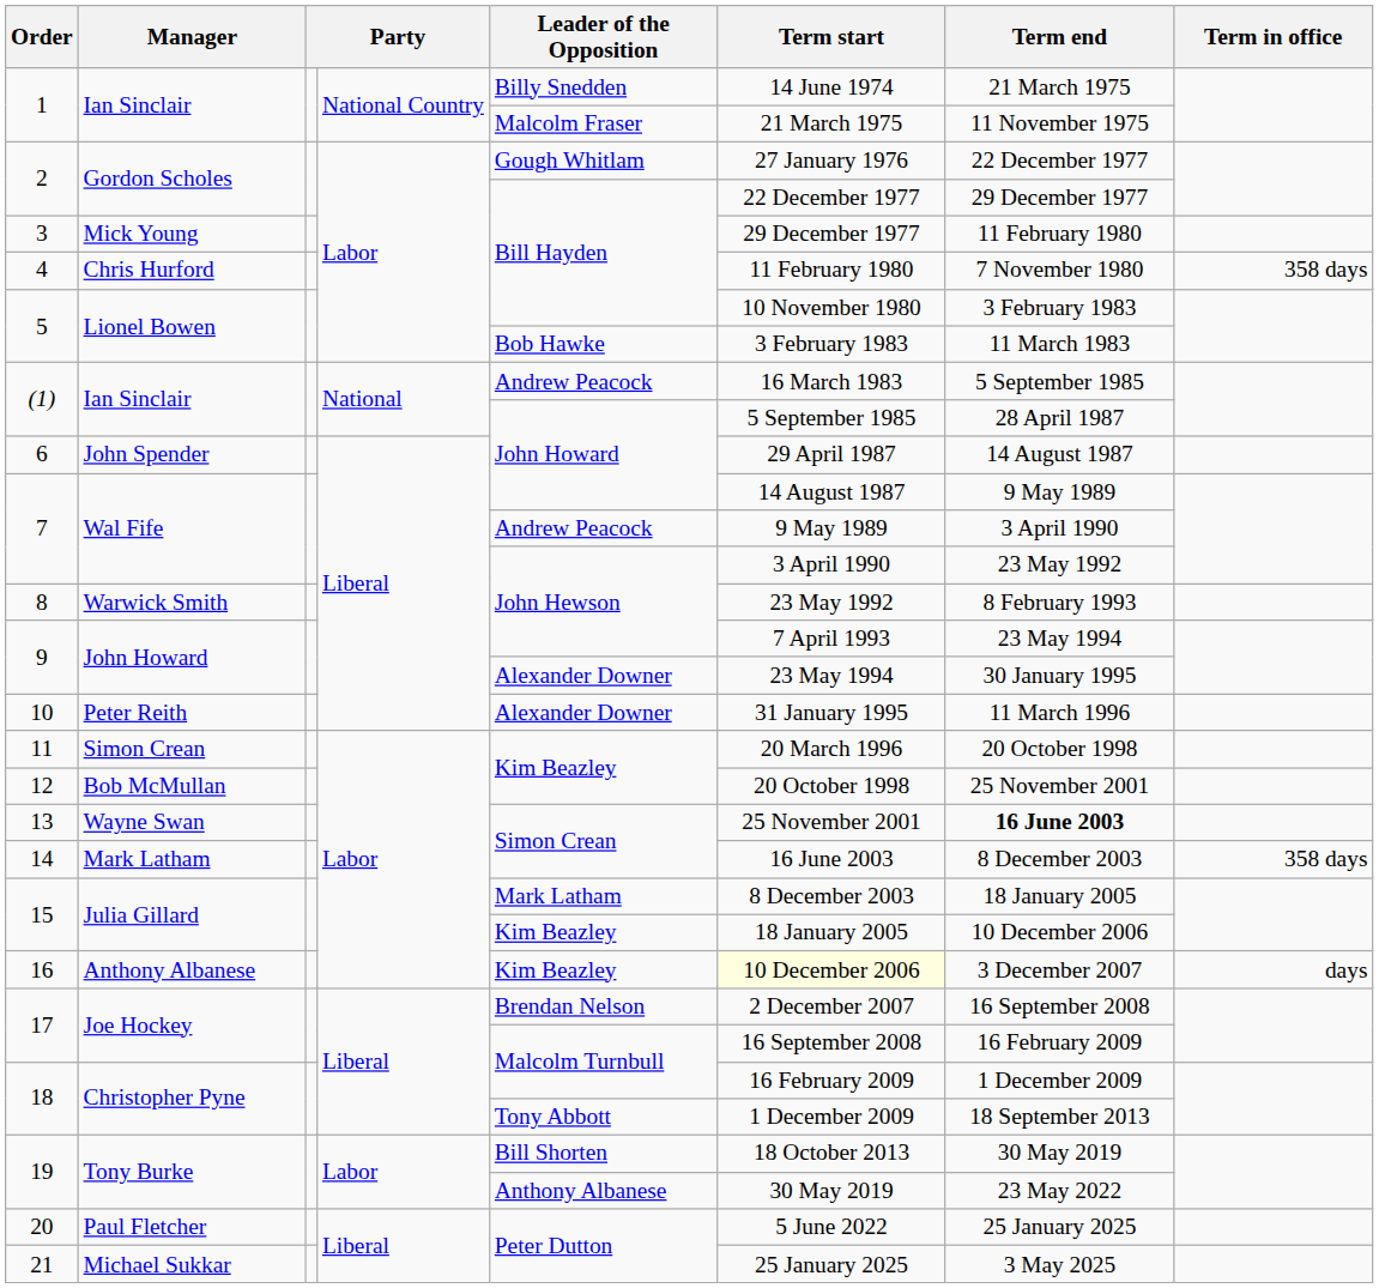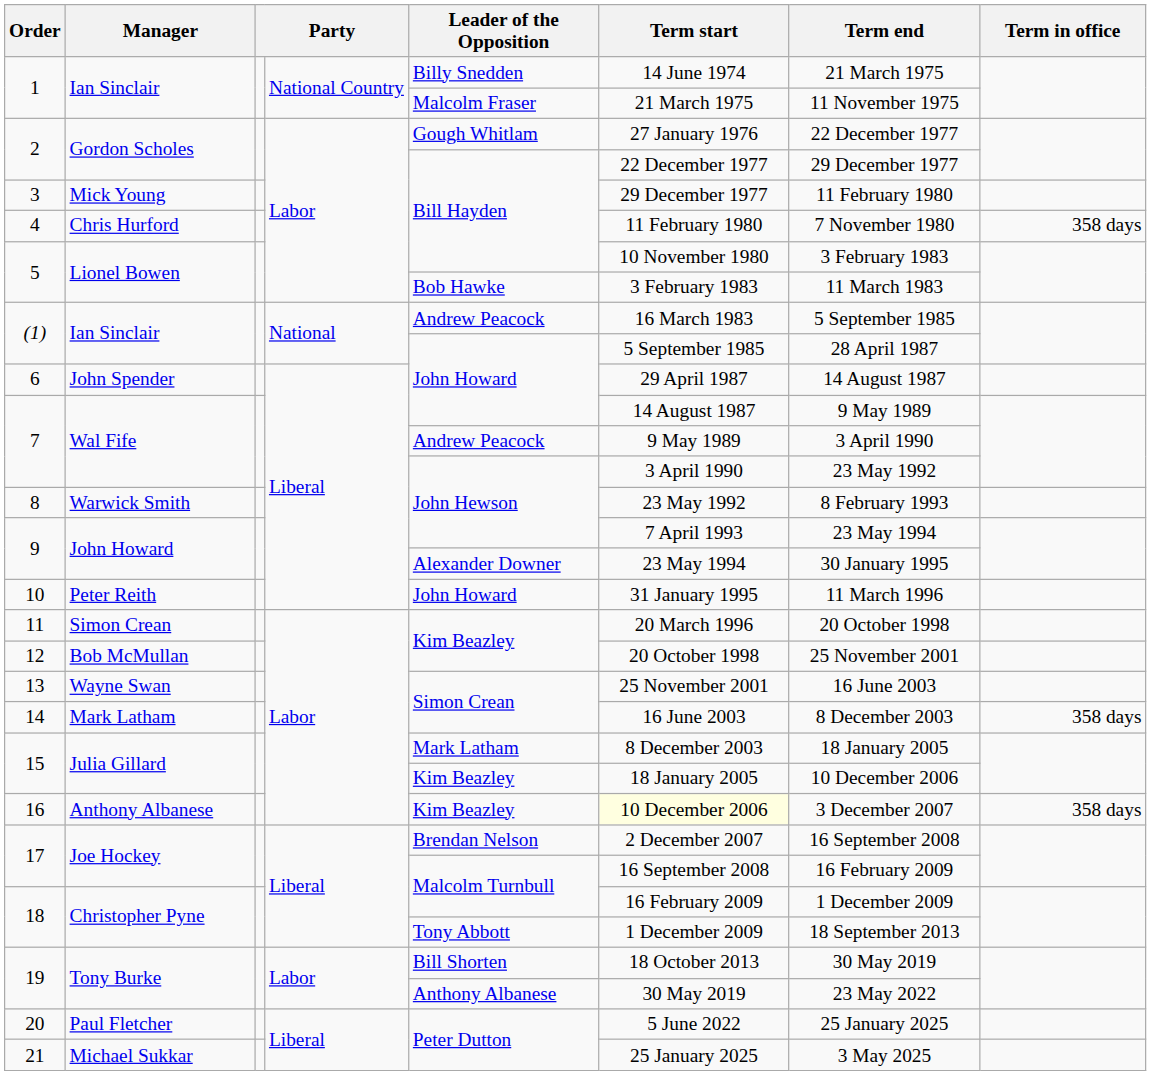 <table class="wikitable">
 <tr>
 <th width=5>Order</th>
 <th width=150>Manager</th>
 <th width=75 colspan="2">Party</th>
 <th width=150>Leader of the Opposition</th>
 <th width=150>Term start</th>
 <th width=150>Term end</th>
 <th width=130>Term in office</th>
 </tr>
 <tr>
 <td rowspan=2 align=center>1</td>
 <td rowspan=2><a href='#'>Ian Sinclair</a></td>
 <td rowspan="2" ></td>
 <td rowspan=2><a href='#'>National Country</a></td>
 <td><a href='#'>Billy Snedden</a></td>
 <td align=center>14 June 1974</td>
 <td align=center>21 March 1975</td>
 <td rowspan=2  align=right></td>
 </tr>
 <tr>
 <td><a href='#'>Malcolm Fraser</a></td>
 <td align=center>21 March 1975</td>
 <td align=center>11 November 1975</td>
 </tr>
 <tr>
 <td rowspan=2 align=center>2</td>
 <td rowspan=2><a href='#'>Gordon Scholes</a></td>
 <td rowspan="2" ></td>
 <td rowspan=6><a href='#'>Labor</a></td>
 <td><a href='#'>Gough Whitlam</a></td>
 <td align=center>27 January 1976</td>
 <td align=center>22 December 1977</td>
 <td rowspan=2  align=right></td>
 </tr>
 <tr>
 <td rowspan=4><a href='#'>Bill Hayden</a></td>
 <td align=center>22 December 1977</td>
 <td align=center>29 December 1977</td>
 </tr>
 <tr>
 <td align=center>3</td>
 <td><a href='#'>Mick Young</a></td>
 <td></td>
 <td align=center>29 December 1977</td>
 <td align=center>11 February 1980</td>
 <td align=right></td>
 </tr>
 <tr>
 <td align=center>4</td>
 <td><a href='#'>Chris Hurford</a></td>
 <td></td>
 <td align=center>11 February 1980</td>
 <td align=center>7 November 1980</td>
 <td align=right>358 days</td>
 </tr>
 <tr>
 <td rowspan=2 align=center>5</td>
 <td rowspan=2><a href='#'>Lionel Bowen</a></td>
 <td rowspan="2" ></td>
 <td align=center>10 November 1980</td>
 <td align=center>3 February 1983</td>
 <td rowspan=2  align=right></td>
 </tr>
 <tr>
 <td><a href='#'>Bob Hawke</a></td>
 <td align=center>3 February 1983</td>
 <td align=center>11 March 1983</td>
 </tr>
 <tr>
 <td rowspan=2 align=center><em>(1)</em></td>
 <td rowspan=2><a href='#'>Ian Sinclair</a></td>
 <td rowspan="2" ></td>
 <td rowspan=2><a href='#'>National</a></td>
 <td><a href='#'>Andrew Peacock</a></td>
 <td align=center>16 March 1983</td>
 <td align=center>5 September 1985</td>
 <td rowspan=2  align=right></td>
 </tr>
 <tr>
 <td rowspan=3><a href='#'>John Howard</a></td>
 <td align=center>5 September 1985</td>
 <td align=center>28 April 1987</td>
 </tr>
 <tr>
 <td align=center>6</td>
 <td><a href='#'>John Spender</a></td>
 <td></td>
 <td rowspan=8><a href='#'>Liberal</a></td>
 <td align=center>29 April 1987</td>
 <td align=center>14 August 1987</td>
 <td align=right></td>
 </tr>
 <tr>
 <td rowspan=3 align=center>7</td>
 <td rowspan=3><a href='#'>Wal Fife</a></td>
 <td rowspan="3" ></td>
 <td align=center>14 August 1987</td>
 <td align=center>9 May 1989</td>
 <td rowspan=3   align=right></td>
 </tr>
 <tr>
 <td><a href='#'>Andrew Peacock</a></td>
 <td align=center>9 May 1989</td>
 <td align=center>3 April 1990</td>
 </tr>
 <tr>
 <td rowspan=3><a href='#'>John Hewson</a></td>
 <td align=center>3 April 1990</td>
 <td align=center>23 May 1992</td>
 </tr>
 <tr>
 <td align=center>8</td>
 <td><a href='#'>Warwick Smith</a></td>
 <td></td>
 <td align=center>23 May 1992</td>
 <td align=center>8 February 1993</td>
 <td align=right></td>
 </tr>
 <tr>
 <td rowspan=2 align=center>9</td>
 <td rowspan=2><a href='#'>John Howard</a></td>
 <td rowspan="2" ></td>
 <td align=center>7 April 1993</td>
 <td align=center>23 May 1994</td>
 <td rowspan=2   align=right></td>
 </tr>
 <tr>
 <td><a href='#'>Alexander Downer</a></td>
 <td align=center>23 May 1994</td>
 <td align=center>30 January 1995</td>
 </tr>
 <tr>
 <td align=center>10</td>
 <td><a href='#'>Peter Reith</a></td>
 <td></td>
-<td><a href='#'>Alexander Downer</a></td>
+<td><a href='#'>John Howard</a></td>
 <td align=center>31 January 1995</td>
 <td align=center>11 March 1996</td>
 <td align=right></td>
 </tr>
 <tr>
 <td align=center>11</td>
 <td><a href='#'>Simon Crean</a></td>
 <td></td>
 <td rowspan= 7><a href='#'>Labor</a></td>
 <td rowspan= 2><a href='#'>Kim Beazley</a></td>
 <td align=center>20 March 1996</td>
 <td align=center>20 October 1998</td>
 <td align=right></td>
 </tr>
 <tr>
 <td align=center>12</td>
 <td><a href='#'>Bob McMullan</a></td>
 <td></td>
 <td align=center>20 October 1998</td>
 <td align=center>25 November 2001</td>
 <td align=right></td>
 </tr>
 <tr>
 <td align=center>13</td>
 <td><a href='#'>Wayne Swan</a></td>
 <td></td>
 <td rowspan= 2><a href='#'>Simon Crean</a></td>
 <td align=center>25 November 2001</td>
-<td align=center><strong>16 June 2003</strong></td>
+<td align=center>16 June 2003</td>
 <td align=right></td>
 </tr>
 <tr>
 <td align=center>14</td>
 <td><a href='#'>Mark Latham</a></td>
 <td></td>
 <td align=center>16 June 2003</td>
 <td align=center>8 December 2003</td>
 <td align=right>358 days</td>
 </tr>
 <tr>
 <td rowspan=2 align=center>15</td>
 <td rowspan=2><a href='#'>Julia Gillard</a></td>
 <td rowspan="2" ></td>
 <td><a href='#'>Mark Latham</a></td>
 <td align=center>8 December 2003</td>
 <td align=center>18 January 2005</td>
 <td rowspan=2  align=right></td>
 </tr>
 <tr>
 <td><a href='#'>Kim Beazley</a></td>
 <td align=center>18 January 2005</td>
 <td align=center>10 December 2006</td>
 </tr>
 <tr>
 <td align=center>16</td>
 <td><a href='#'>Anthony Albanese</a></td>
 <td></td>
 <td><a href='#'>Kim Beazley</a></td>
 <td align=center style="background: lightyellow;">10 December 2006</td>
 <td align=center>3 December 2007</td>
-<td align=right> days</td>
+<td align=right>358 days</td>
 </tr>
 <tr>
 <td rowspan=2 align=center>17</td>
 <td rowspan=2><a href='#'>Joe Hockey</a></td>
 <td rowspan="2" ></td>
 <td rowspan=4><a href='#'>Liberal</a></td>
 <td><a href='#'>Brendan Nelson</a></td>
 <td align=center>2 December 2007</td>
 <td align=center>16 September 2008</td>
 <td rowspan=2  align=right></td>
 </tr>
 <tr>
 <td rowspan=2><a href='#'>Malcolm Turnbull</a></td>
 <td align=center>16 September 2008</td>
 <td align=center>16 February 2009</td>
 </tr>
 <tr>
 <td rowspan=2 align=center>18</td>
 <td rowspan=2><a href='#'>Christopher Pyne</a></td>
 <td rowspan="2" ></td>
 <td align=center>16 February 2009</td>
 <td align=center>1 December 2009</td>
 <td rowspan=2  align=right></td>
 </tr>
 <tr>
 <td><a href='#'>Tony Abbott</a></td>
 <td align=center>1 December 2009</td>
 <td align=center>18 September 2013</td>
 </tr>
 <tr>
 <td rowspan="2" align="center">19</td>
 <td rowspan="2"><a href='#'>Tony Burke</a></td>
 <td rowspan="2" ></td>
 <td rowspan="2"><a href='#'>Labor</a></td>
 <td><a href='#'>Bill Shorten</a></td>
 <td align=center>18 October 2013</td>
 <td align=center>30 May 2019</td>
 <td rowspan="2" align="right"><strong></strong></td>
 </tr>
 <tr>
 <td><a href='#'>Anthony Albanese</a></td>
 <td align=center>30 May 2019</td>
 <td align=center>23 May 2022</td>
 </tr>
 <tr>
 <td align="center">20</td>
 <td><a href='#'>Paul Fletcher</a></td>
 <td></td>
 <td rowspan=2><a href='#'>Liberal</a></td>
 <td rowspan=2><a href='#'>Peter Dutton</a></td>
 <td align=center>5 June 2022</td>
 <td align=center>25 January 2025</td>
 <td align=right></td>
 </tr>
 <tr>
 <td align="center">21</td>
 <td><a href='#'>Michael Sukkar</a></td>
 <td></td>
 <td align=center>25 January 2025</td>
 <td align=center>3 May 2025</td>
 <td align=right></td>
 </tr>
 </table>
